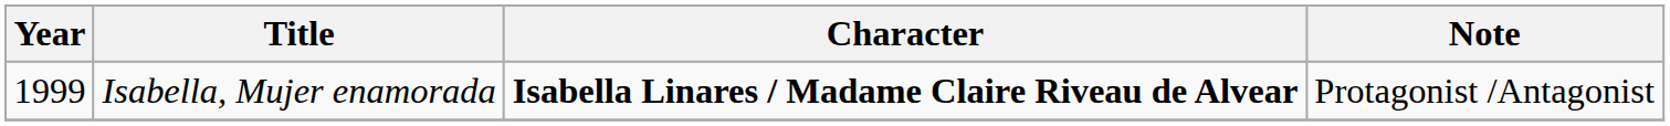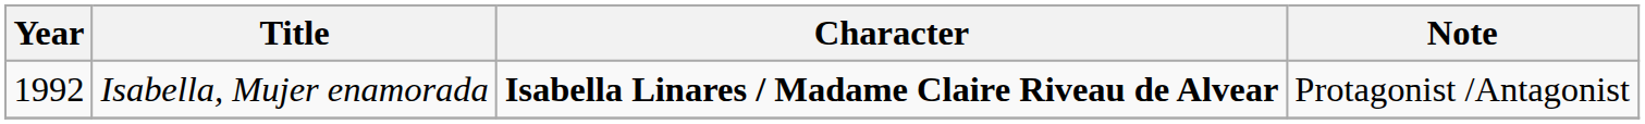 <table class="wikitable">
 <tr>
 <th>Year</th>
 <th>Title</th>
 <th>Character</th>
 <th>Note</th>
 </tr>
 <tr>
-<td>1999</td>
+<td>1992</td>
 <td><em>Isabella, Mujer enamorada</em></td>
 <td><strong>Isabella Linares / Madame Claire Riveau de Alvear</strong></td>
 <td>Protagonist /Antagonist</td>
 </tr>
 <tr>
 </tr>
 </table>
